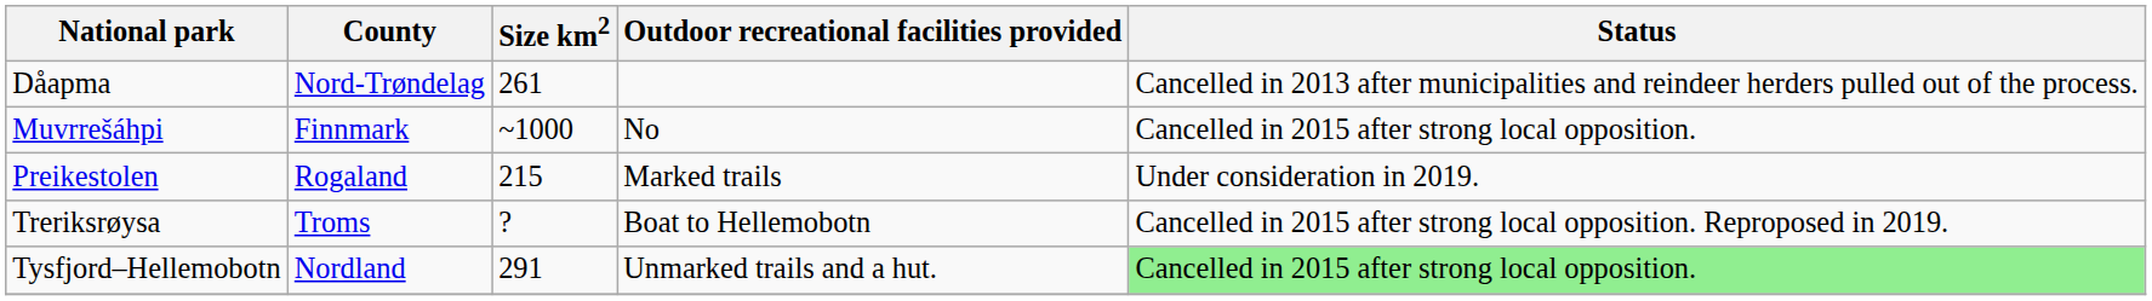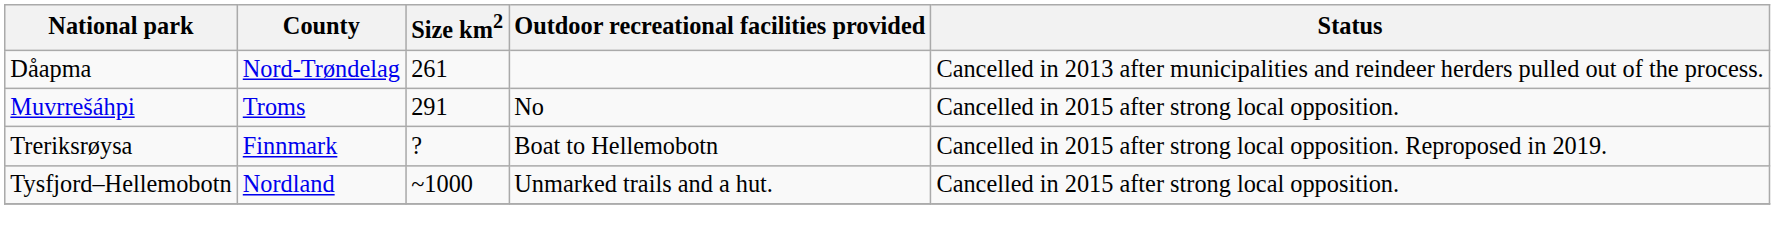 <table class="wikitable sortable">
 <tr>
 <th>National park</th>
 <th>County</th>
 <th>Size km<sup>2</sup></th>
 <th>Outdoor recreational facilities provided</th>
 <th>Status</th>
 </tr>
 <tr>
 <td>Dåapma</td>
 <td><a href='#'>Nord-Trøndelag</a></td>
 <td>261</td>
 <td></td>
 <td>Cancelled in 2013 after municipalities and reindeer herders pulled out of the process.</td>
 </tr>
 <tr>
 <td><a href='#'>Muvrrešáhpi</a></td>
-<td><a href='#'>Finnmark</a></td>
-<td>~1000</td>
+<td><a href='#'>Troms</a></td>
+<td>291</td>
 <td>No</td>
 <td>Cancelled in 2015 after strong local opposition.</td>
 </tr>
 <tr>
-<td><a href='#'>Preikestolen</a></td>
-<td><a href='#'>Rogaland</a></td>
-<td>215</td>
-<td>Marked trails</td>
-<td>Under consideration in 2019.</td>
-</tr>
-<tr>
 <td>Treriksrøysa</td>
-<td><a href='#'>Troms</a></td>
+<td><a href='#'>Finnmark</a></td>
 <td>?</td>
 <td>Boat to Hellemobotn</td>
 <td>Cancelled in 2015 after strong local opposition. Reproposed in 2019.</td>
 </tr>
 <tr>
 <td>Tysfjord–Hellemobotn</td>
 <td><a href='#'>Nordland</a></td>
-<td>291</td>
+<td>~1000</td>
 <td>Unmarked trails and a hut.</td>
-<td style="background: lightgreen;">Cancelled in 2015 after strong local opposition.</td>
+<td>Cancelled in 2015 after strong local opposition.</td>
 </tr>
 <tr>
 </tr>
 </table>
